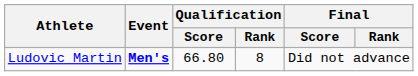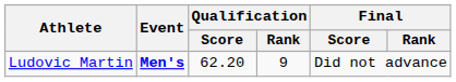 <table class="wikitable" style="font-size:90%">
 <tr>
 <th rowspan="2">Athlete</th>
 <th rowspan="2">Event</th>
 <th colspan="2">Qualification</th>
 <th colspan="2">Final</th>
 </tr>
 <tr style="font-size:95%">
 <th>Score</th>
 <th>Rank</th>
 <th>Score</th>
 <th>Rank</th>
 </tr>
 <tr align=center>
 <td align=left><a href='#'>Ludovic Martin</a></td>
 <td align=left><strong><a href='#'>Men's</a></strong></td>
-<td>66.80</td>
-<td>8</td>
+<td>62.20</td>
+<td>9</td>
 <td colspan=2>Did not advance</td>
 </tr>
 </table>
